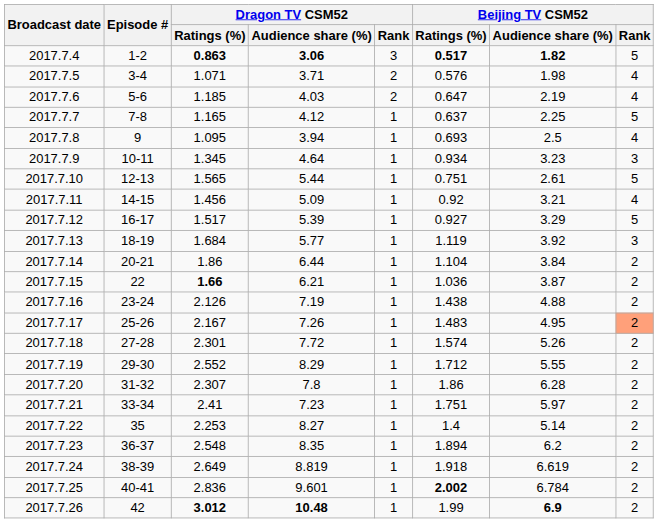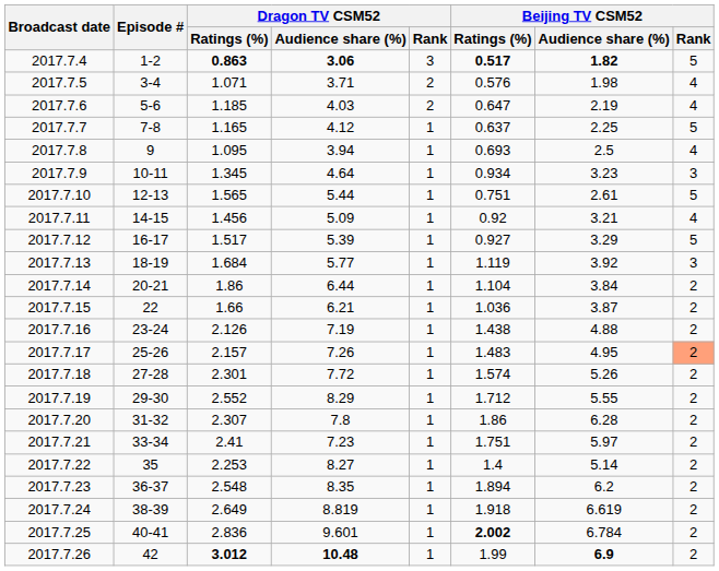 <table class="wikitable sortable mw-collapsible jquery-tablesorter" style="text-align:center">
 <tr>
 <th rowspan="2"><strong>Broadcast date</strong></th>
 <th rowspan="2"><strong>Episode #</strong></th>
 <th colspan="3"><a href='#'>Dragon TV</a> CSM52</th>
 <th colspan="3"><a href='#'>Beijing TV</a> CSM52</th>
 </tr>
 <tr>
 <th><strong>Ratings (%)</strong></th>
 <th><strong>Audience share (%)</strong></th>
 <th><strong>Rank</strong></th>
 <th><strong>Ratings (%)</strong></th>
 <th><strong>Audience share (%)</strong></th>
 <th><strong>Rank</strong></th>
 </tr>
 <tr>
 <td>2017.7.4</td>
 <td>1-2</td>
 <td><strong><span>0.863</span></strong></td>
 <td><strong><span>3.06</span></strong></td>
 <td>3</td>
 <td><strong><span>0.517</span></strong></td>
 <td><strong><span>1.82</span></strong></td>
 <td>5</td>
 </tr>
 <tr>
 <td>2017.7.5</td>
 <td>3-4</td>
 <td>1.071</td>
 <td>3.71</td>
 <td>2</td>
 <td>0.576</td>
 <td>1.98</td>
 <td>4</td>
 </tr>
 <tr>
 <td>2017.7.6</td>
 <td>5-6</td>
 <td>1.185</td>
 <td>4.03</td>
 <td>2</td>
 <td>0.647</td>
 <td>2.19</td>
 <td>4</td>
 </tr>
 <tr>
 <td>2017.7.7</td>
 <td>7-8</td>
 <td>1.165</td>
 <td>4.12</td>
 <td>1</td>
 <td>0.637</td>
 <td>2.25</td>
 <td>5</td>
 </tr>
 <tr>
 <td>2017.7.8</td>
 <td>9</td>
 <td>1.095</td>
 <td>3.94</td>
 <td>1</td>
 <td>0.693</td>
 <td>2.5</td>
 <td>4</td>
 </tr>
 <tr>
 <td>2017.7.9</td>
 <td>10-11</td>
 <td>1.345</td>
 <td>4.64</td>
 <td>1</td>
 <td>0.934</td>
 <td>3.23</td>
 <td>3</td>
 </tr>
 <tr>
 <td>2017.7.10</td>
 <td>12-13</td>
 <td>1.565</td>
 <td>5.44</td>
 <td>1</td>
 <td>0.751</td>
 <td>2.61</td>
 <td>5</td>
 </tr>
 <tr>
 <td>2017.7.11</td>
 <td>14-15</td>
 <td>1.456</td>
 <td>5.09</td>
 <td>1</td>
 <td>0.92</td>
 <td>3.21</td>
 <td>4</td>
 </tr>
 <tr>
 <td>2017.7.12</td>
 <td>16-17</td>
 <td>1.517</td>
 <td>5.39</td>
 <td>1</td>
 <td>0.927</td>
 <td>3.29</td>
 <td>5</td>
 </tr>
 <tr>
 <td>2017.7.13</td>
 <td>18-19</td>
 <td>1.684</td>
 <td>5.77</td>
 <td>1</td>
 <td>1.119</td>
 <td>3.92</td>
 <td>3</td>
 </tr>
 <tr>
 <td>2017.7.14</td>
 <td>20-21</td>
 <td>1.86</td>
 <td>6.44</td>
 <td>1</td>
 <td>1.104</td>
 <td>3.84</td>
 <td>2</td>
 </tr>
 <tr>
 <td>2017.7.15</td>
 <td>22</td>
-<td><strong>1.66</strong></td>
+<td>1.66</td>
 <td>6.21</td>
 <td>1</td>
 <td>1.036</td>
 <td>3.87</td>
 <td>2</td>
 </tr>
 <tr>
 <td>2017.7.16</td>
 <td>23-24</td>
 <td>2.126</td>
 <td>7.19</td>
 <td>1</td>
 <td>1.438</td>
 <td>4.88</td>
 <td>2</td>
 </tr>
 <tr>
 <td>2017.7.17</td>
 <td>25-26</td>
-<td>2.167</td>
+<td>2.157</td>
 <td>7.26</td>
 <td>1</td>
 <td>1.483</td>
 <td>4.95</td>
 <td style="background: lightsalmon;">2</td>
 </tr>
 <tr>
 <td>2017.7.18</td>
 <td>27-28</td>
 <td>2.301</td>
 <td>7.72</td>
 <td>1</td>
 <td>1.574</td>
 <td>5.26</td>
 <td>2</td>
 </tr>
 <tr>
 <td>2017.7.19</td>
 <td>29-30</td>
 <td>2.552</td>
 <td>8.29</td>
 <td>1</td>
 <td>1.712</td>
 <td>5.55</td>
 <td>2</td>
 </tr>
 <tr>
 <td>2017.7.20</td>
 <td>31-32</td>
 <td>2.307</td>
 <td>7.8</td>
 <td>1</td>
 <td>1.86</td>
 <td>6.28</td>
 <td>2</td>
 </tr>
 <tr>
 <td>2017.7.21</td>
 <td>33-34</td>
 <td>2.41</td>
 <td>7.23</td>
 <td>1</td>
 <td>1.751</td>
 <td>5.97</td>
 <td>2</td>
 </tr>
 <tr>
 <td>2017.7.22</td>
 <td>35</td>
 <td>2.253</td>
 <td>8.27</td>
 <td>1</td>
 <td>1.4</td>
 <td>5.14</td>
 <td>2</td>
 </tr>
 <tr>
 <td>2017.7.23</td>
 <td>36-37</td>
 <td>2.548</td>
 <td>8.35</td>
 <td>1</td>
 <td>1.894</td>
 <td>6.2</td>
 <td>2</td>
 </tr>
 <tr>
 <td>2017.7.24</td>
 <td>38-39</td>
 <td>2.649</td>
 <td>8.819</td>
 <td>1</td>
 <td>1.918</td>
 <td>6.619</td>
 <td>2</td>
 </tr>
 <tr>
 <td>2017.7.25</td>
 <td>40-41</td>
 <td>2.836</td>
 <td>9.601</td>
 <td>1</td>
 <td><strong><span>2.002</span></strong></td>
 <td>6.784</td>
 <td>2</td>
 </tr>
 <tr>
 <td>2017.7.26</td>
 <td>42</td>
 <td><strong><span>3.012</span></strong></td>
 <td><strong><span>10.48</span></strong></td>
 <td>1</td>
 <td>1.99</td>
 <td><strong><span>6.9</span></strong></td>
 <td>2</td>
 </tr>
 </table>
